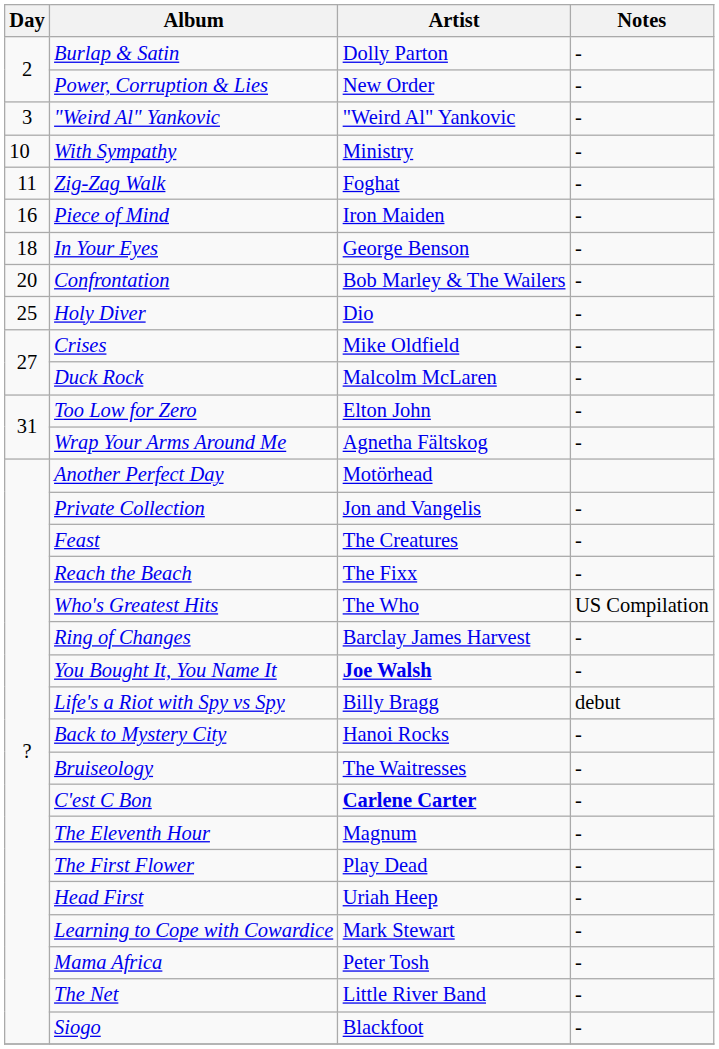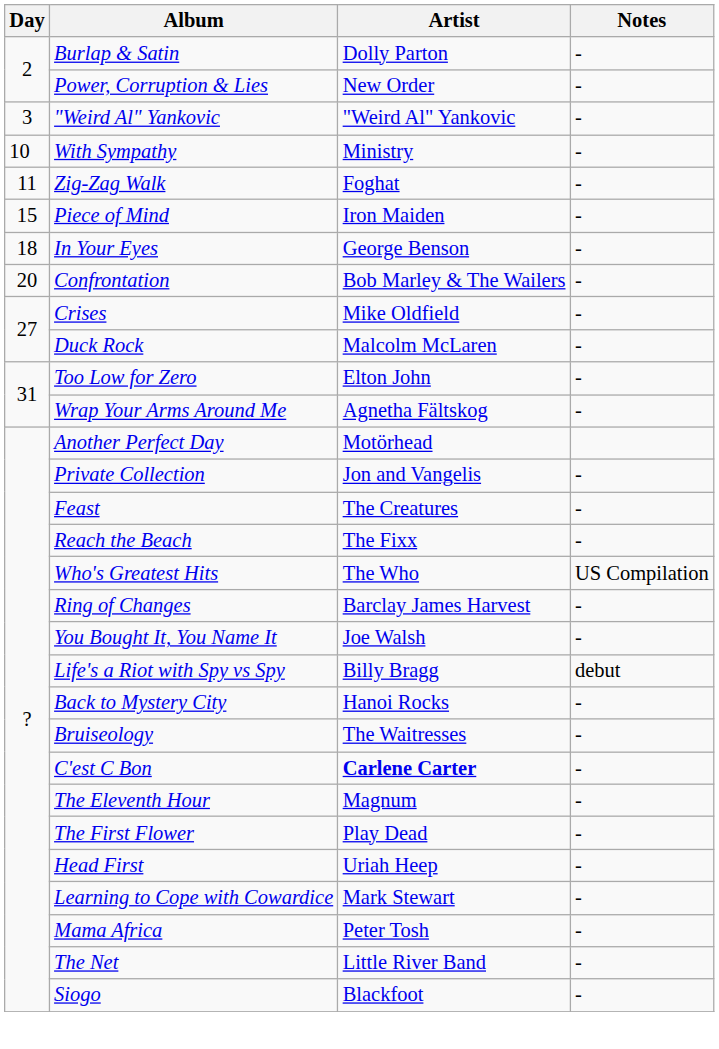 <table class="wikitable">
 <tr>
 <th>Day</th>
 <th>Album</th>
 <th>Artist</th>
 <th>Notes</th>
 </tr>
 <tr>
 <td rowspan="2" align="center">2</td>
 <td><em><a href='#'>Burlap & Satin</a></em></td>
 <td><a href='#'>Dolly Parton</a></td>
 <td>-</td>
 </tr>
 <tr>
 <td><em><a href='#'>Power, Corruption & Lies</a></em></td>
 <td><a href='#'>New Order</a></td>
 <td>-</td>
 </tr>
 <tr>
 <td rowspan="1" align="center">3</td>
 <td><em><a href='#'>"Weird Al" Yankovic</a></em></td>
 <td><a href='#'>"Weird Al" Yankovic</a></td>
 <td>-</td>
 </tr>
 <tr>
 <td>10</td>
 <td><em><a href='#'>With Sympathy</a></em></td>
 <td><a href='#'>Ministry</a></td>
 <td>-</td>
 </tr>
 <tr>
 <td rowspan="1" align="center">11</td>
 <td><em><a href='#'>Zig-Zag Walk</a></em></td>
 <td><a href='#'>Foghat</a></td>
 <td>-</td>
 </tr>
 <tr>
-<td rowspan="1" align="center">16</td>
+<td rowspan="1" align="center">15</td>
 <td><em><a href='#'>Piece of Mind</a></em></td>
 <td><a href='#'>Iron Maiden</a></td>
 <td>-</td>
 </tr>
 <tr>
 <td rowspan="1" align="center">18</td>
 <td><em><a href='#'>In Your Eyes</a></em></td>
 <td><a href='#'>George Benson</a></td>
 <td>-</td>
 </tr>
 <tr>
 <td rowspan="1" align="center">20</td>
 <td><em><a href='#'>Confrontation</a></em></td>
 <td><a href='#'>Bob Marley & The Wailers</a></td>
-<td>-</td>
-</tr>
-<tr>
-<td rowspan="1" align="center">25</td>
-<td><em><a href='#'>Holy Diver</a></em></td>
-<td><a href='#'>Dio</a></td>
 <td>-</td>
 </tr>
 <tr>
 <td rowspan="2" align="center">27</td>
 <td><em><a href='#'>Crises</a></em></td>
 <td><a href='#'>Mike Oldfield</a></td>
 <td>-</td>
 </tr>
 <tr>
 <td><em><a href='#'>Duck Rock</a></em></td>
 <td><a href='#'>Malcolm McLaren</a></td>
 <td>-</td>
 </tr>
 <tr>
 <td rowspan="2" align="center">31</td>
 <td><em><a href='#'>Too Low for Zero</a></em></td>
 <td><a href='#'>Elton John</a></td>
 <td>-</td>
 </tr>
 <tr>
 <td><em><a href='#'>Wrap Your Arms Around Me</a></em></td>
 <td><a href='#'>Agnetha Fältskog</a></td>
 <td>-</td>
 </tr>
 <tr>
 <td rowspan="18" align="center">?</td>
 <td><em><a href='#'>Another Perfect Day</a></em></td>
 <td><a href='#'>Motörhead</a></td>
 <td></td>
 </tr>
 <tr>
 <td><em><a href='#'>Private Collection</a></em></td>
 <td><a href='#'>Jon and Vangelis</a></td>
 <td>-</td>
 </tr>
 <tr>
 <td><em><a href='#'>Feast</a></em></td>
 <td><a href='#'>The Creatures</a></td>
 <td>-</td>
 </tr>
 <tr>
 <td><em><a href='#'>Reach the Beach</a></em></td>
 <td><a href='#'>The Fixx</a></td>
 <td>-</td>
 </tr>
 <tr>
 <td><em><a href='#'>Who's Greatest Hits</a></em></td>
 <td><a href='#'>The Who</a></td>
 <td>US Compilation</td>
 </tr>
 <tr>
 <td><em><a href='#'>Ring of Changes</a></em></td>
 <td><a href='#'>Barclay James Harvest</a></td>
 <td>-</td>
 </tr>
 <tr>
 <td><em><a href='#'>You Bought It, You Name It</a></em></td>
-<td><strong><a href='#'>Joe Walsh</a></strong></td>
+<td><a href='#'>Joe Walsh</a></td>
 <td>-</td>
 </tr>
 <tr>
 <td><em><a href='#'>Life's a Riot with Spy vs Spy</a></em></td>
 <td><a href='#'>Billy Bragg</a></td>
 <td>debut</td>
 </tr>
 <tr>
 <td><em><a href='#'>Back to Mystery City</a></em></td>
 <td><a href='#'>Hanoi Rocks</a></td>
 <td>-</td>
 </tr>
 <tr>
 <td><em><a href='#'>Bruiseology</a></em></td>
 <td><a href='#'>The Waitresses</a></td>
 <td>-</td>
 </tr>
 <tr>
 <td><em><a href='#'>C'est C Bon</a></em></td>
 <td><strong><a href='#'>Carlene Carter</a></strong></td>
 <td>-</td>
 </tr>
 <tr>
 <td><em><a href='#'>The Eleventh Hour</a></em></td>
 <td><a href='#'>Magnum</a></td>
 <td>-</td>
 </tr>
 <tr>
 <td><em><a href='#'>The First Flower</a></em></td>
 <td><a href='#'>Play Dead</a></td>
 <td>-</td>
 </tr>
 <tr>
 <td><em><a href='#'>Head First</a></em></td>
 <td><a href='#'>Uriah Heep</a></td>
 <td>-</td>
 </tr>
 <tr>
 <td><em><a href='#'>Learning to Cope with Cowardice</a></em></td>
 <td><a href='#'>Mark Stewart</a></td>
 <td>-</td>
 </tr>
 <tr>
 <td><em><a href='#'>Mama Africa</a></em></td>
 <td><a href='#'>Peter Tosh</a></td>
 <td>-</td>
 </tr>
 <tr>
 <td><em><a href='#'>The Net</a></em></td>
 <td><a href='#'>Little River Band</a></td>
 <td>-</td>
 </tr>
 <tr>
 <td><em><a href='#'>Siogo</a></em></td>
 <td><a href='#'>Blackfoot</a></td>
 <td>-</td>
 </tr>
 <tr>
 </tr>
 </table>
